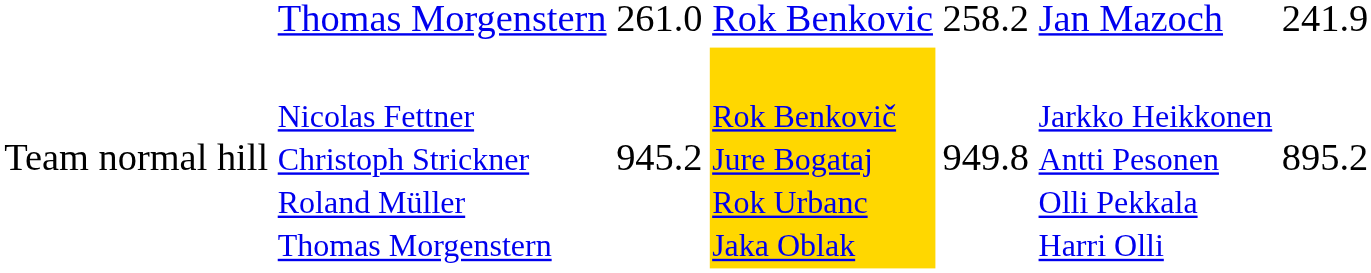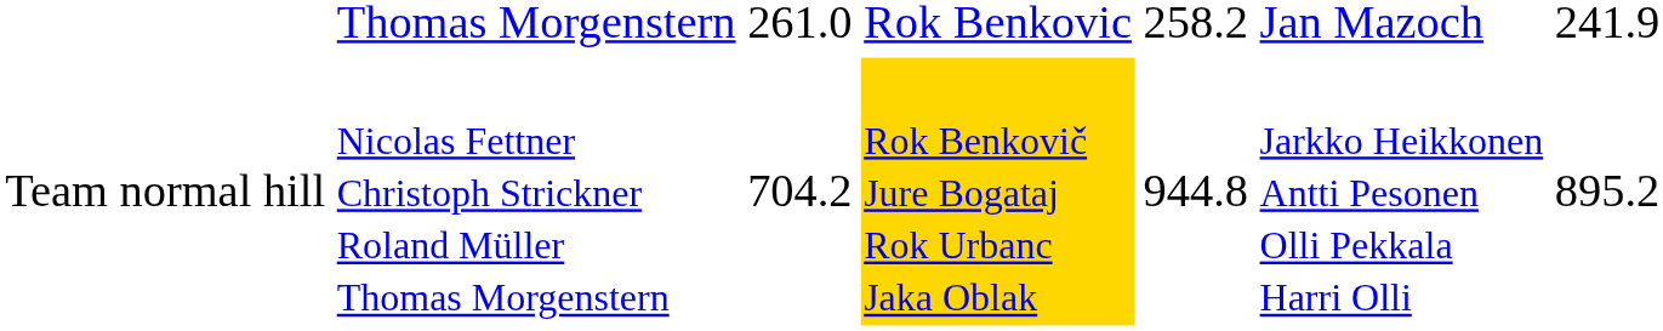 <table>
 <tr>
 <td></td>
 <td><a href='#'>Thomas Morgenstern</a><br></td>
 <td>261.0</td>
 <td><a href='#'>Rok Benkovic</a><br></td>
 <td>258.2</td>
 <td><a href='#'>Jan Mazoch</a><br></td>
 <td>241.9</td>
 </tr>
 <tr>
 <td>Team normal hill</td>
 <td><br><small><a href='#'>Nicolas Fettner</a><br><a href='#'>Christoph Strickner</a><br><a href='#'>Roland Müller</a><br><a href='#'>Thomas Morgenstern</a></small></td>
-<td>945.2</td>
+<td>704.2</td>
 <td style="background: gold;"><br><small><a href='#'>Rok Benkovič</a><br><a href='#'>Jure Bogataj</a><br><a href='#'>Rok Urbanc</a><br><a href='#'>Jaka Oblak</a></small></td>
-<td>949.8</td>
+<td>944.8</td>
 <td><br><small><a href='#'>Jarkko Heikkonen</a><br><a href='#'>Antti Pesonen</a><br><a href='#'>Olli Pekkala</a><br><a href='#'>Harri Olli</a></small></td>
 <td>895.2</td>
 </tr>
 </table>
